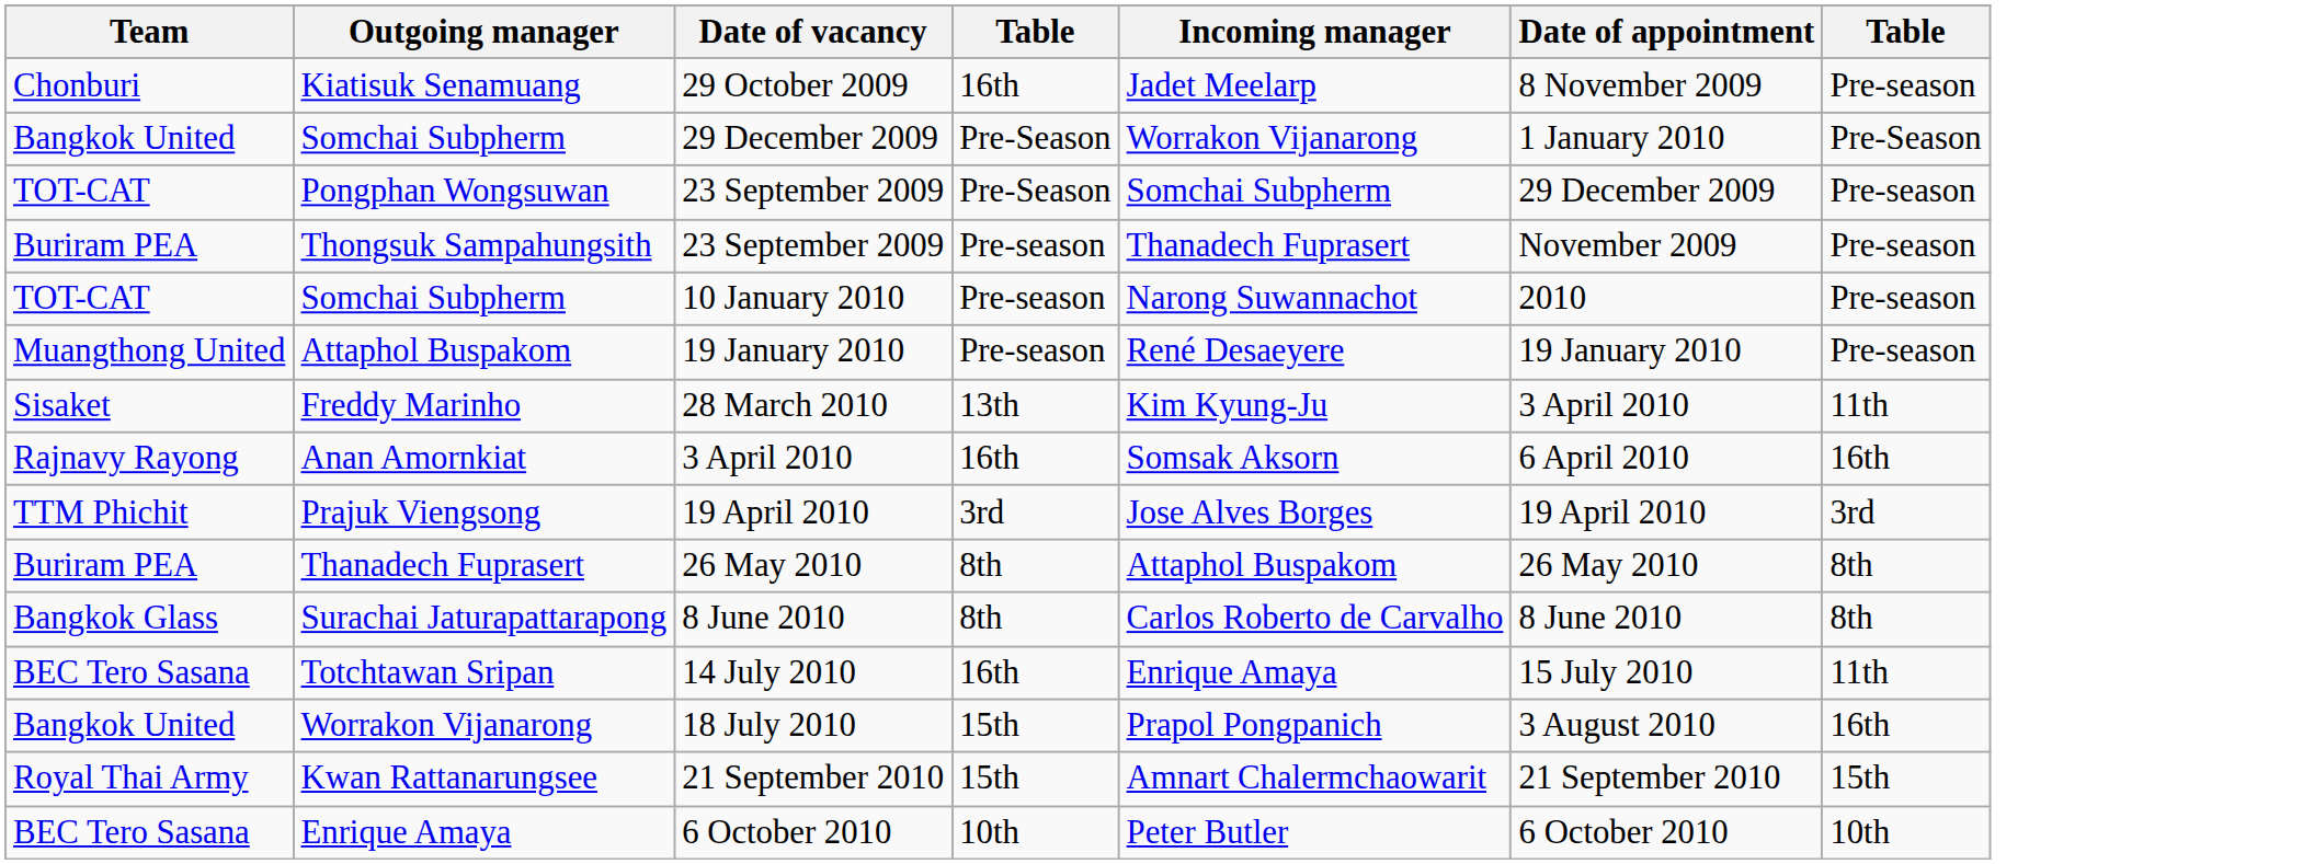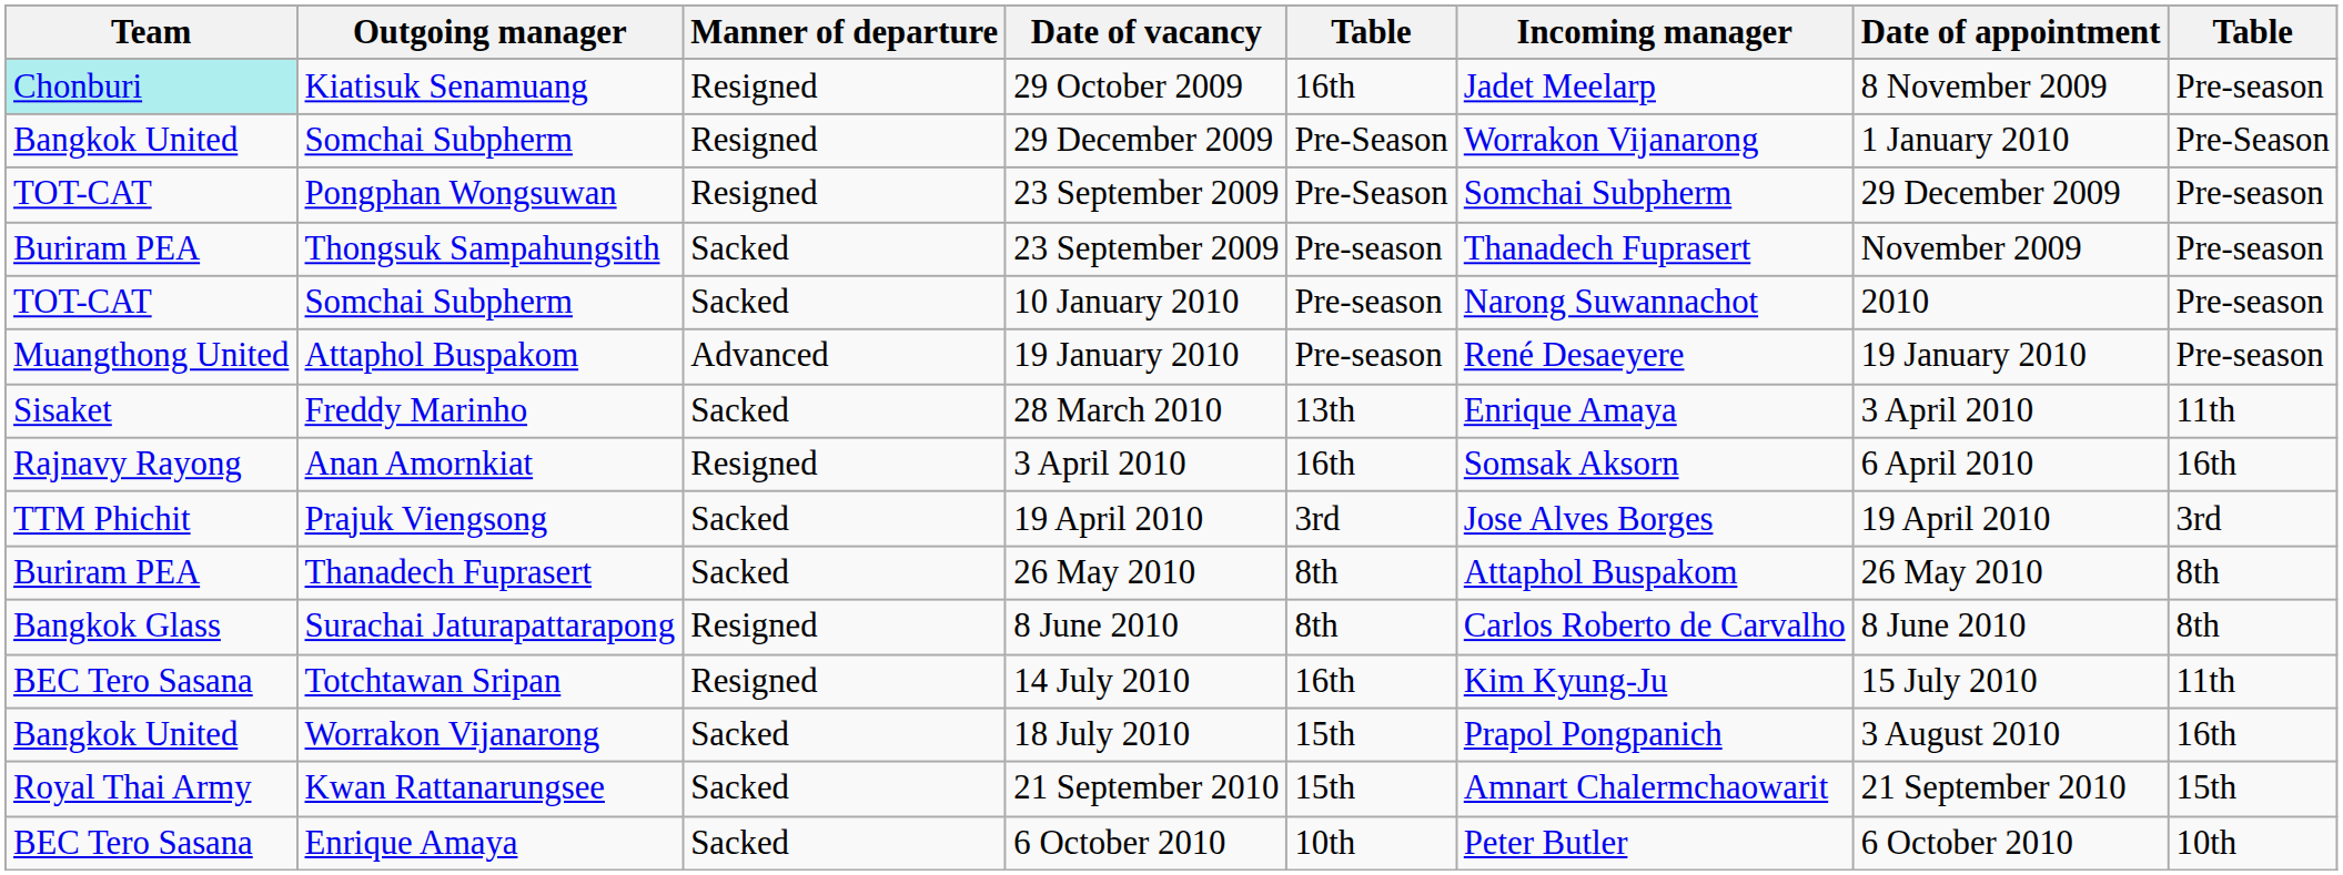 <table class="wikitable">
 <tr>
 <th>Team</th>
 <th>Outgoing manager</th>
+<th>Manner of departure</th>
 <th>Date of vacancy</th>
 <th>Table</th>
 <th>Incoming manager</th>
 <th>Date of appointment</th>
 <th>Table</th>
 </tr>
 <tr>
-<td><a href='#'>Chonburi</a></td>
+<td style="background: paleturquoise;"><a href='#'>Chonburi</a></td>
 <td> <a href='#'>Kiatisuk Senamuang</a></td>
+<td>Resigned</td>
 <td>29 October 2009</td>
 <td>16th</td>
 <td> <a href='#'>Jadet Meelarp</a></td>
 <td>8 November 2009</td>
 <td>Pre-season</td>
 </tr>
 <tr>
 <td><a href='#'>Bangkok United</a></td>
 <td> <a href='#'>Somchai Subpherm</a></td>
+<td>Resigned</td>
 <td>29 December 2009</td>
 <td>Pre-Season</td>
 <td> <a href='#'>Worrakon Vijanarong</a></td>
 <td>1 January 2010</td>
 <td>Pre-Season</td>
 </tr>
 <tr>
 <td><a href='#'>TOT-CAT</a></td>
 <td> <a href='#'>Pongphan Wongsuwan</a></td>
+<td>Resigned</td>
 <td>23 September 2009</td>
 <td>Pre-Season</td>
 <td> <a href='#'>Somchai Subpherm</a></td>
 <td>29 December 2009</td>
 <td>Pre-season</td>
 </tr>
 <tr>
 <td><a href='#'>Buriram PEA</a></td>
 <td> <a href='#'>Thongsuk Sampahungsith</a></td>
+<td>Sacked</td>
 <td>23 September 2009</td>
 <td>Pre-season</td>
 <td> <a href='#'>Thanadech Fuprasert</a></td>
 <td>November 2009</td>
 <td>Pre-season</td>
 </tr>
 <tr>
 <td><a href='#'>TOT-CAT</a></td>
 <td> <a href='#'>Somchai Subpherm</a></td>
+<td>Sacked</td>
 <td>10 January 2010</td>
 <td>Pre-season</td>
 <td> <a href='#'>Narong Suwannachot</a></td>
 <td>2010</td>
 <td>Pre-season</td>
 </tr>
 <tr>
 <td><a href='#'>Muangthong United</a></td>
 <td> <a href='#'>Attaphol Buspakom</a></td>
+<td>Advanced</td>
 <td>19 January 2010</td>
 <td>Pre-season</td>
 <td> <a href='#'>René Desaeyere</a></td>
 <td>19 January 2010</td>
 <td>Pre-season</td>
 </tr>
 <tr>
 <td><a href='#'>Sisaket</a></td>
 <td> <a href='#'>Freddy Marinho</a></td>
+<td>Sacked</td>
 <td>28 March 2010</td>
 <td>13th</td>
-<td> <a href='#'>Kim Kyung-Ju</a></td>
+<td> <a href='#'>Enrique Amaya</a></td>
 <td>3 April 2010</td>
 <td>11th</td>
 </tr>
 <tr>
 <td><a href='#'>Rajnavy Rayong</a></td>
 <td> <a href='#'>Anan Amornkiat</a></td>
+<td>Resigned</td>
 <td>3 April 2010</td>
 <td>16th</td>
 <td> <a href='#'>Somsak Aksorn</a></td>
 <td>6 April 2010</td>
 <td>16th</td>
 </tr>
 <tr>
 <td><a href='#'>TTM Phichit</a></td>
 <td> <a href='#'>Prajuk Viengsong</a></td>
+<td>Sacked</td>
 <td>19 April 2010</td>
 <td>3rd</td>
 <td> <a href='#'>Jose Alves Borges</a></td>
 <td>19 April 2010</td>
 <td>3rd</td>
 </tr>
 <tr>
 <td><a href='#'>Buriram PEA</a></td>
 <td> <a href='#'>Thanadech Fuprasert</a></td>
+<td>Sacked</td>
 <td>26 May 2010</td>
 <td>8th</td>
 <td> <a href='#'>Attaphol Buspakom</a></td>
 <td>26 May 2010</td>
 <td>8th</td>
 </tr>
 <tr>
 <td><a href='#'>Bangkok Glass</a></td>
 <td> <a href='#'>Surachai Jaturapattarapong</a></td>
+<td>Resigned</td>
 <td>8 June 2010</td>
 <td>8th</td>
 <td> <a href='#'>Carlos Roberto de Carvalho</a></td>
 <td>8 June 2010</td>
 <td>8th</td>
 </tr>
 <tr>
 <td><a href='#'>BEC Tero Sasana</a></td>
 <td> <a href='#'>Totchtawan Sripan</a></td>
+<td>Resigned</td>
 <td>14 July 2010</td>
 <td>16th</td>
-<td> <a href='#'>Enrique Amaya</a></td>
+<td> <a href='#'>Kim Kyung-Ju</a></td>
 <td>15 July 2010</td>
 <td>11th</td>
 </tr>
 <tr>
 <td><a href='#'>Bangkok United</a></td>
 <td> <a href='#'>Worrakon Vijanarong</a></td>
+<td>Sacked</td>
 <td>18 July 2010</td>
 <td>15th</td>
 <td> <a href='#'>Prapol Pongpanich</a></td>
 <td>3 August 2010</td>
 <td>16th</td>
 </tr>
 <tr>
 <td><a href='#'>Royal Thai Army</a></td>
 <td> <a href='#'>Kwan Rattanarungsee</a></td>
+<td>Sacked</td>
 <td>21 September 2010</td>
 <td>15th</td>
 <td> <a href='#'>Amnart Chalermchaowarit</a></td>
 <td>21 September 2010</td>
 <td>15th</td>
 </tr>
 <tr>
 <td><a href='#'>BEC Tero Sasana</a></td>
 <td> <a href='#'>Enrique Amaya</a></td>
+<td>Sacked</td>
 <td>6 October 2010</td>
 <td>10th</td>
 <td> <a href='#'>Peter Butler</a></td>
 <td>6 October 2010</td>
 <td>10th</td>
 </tr>
 </table>
